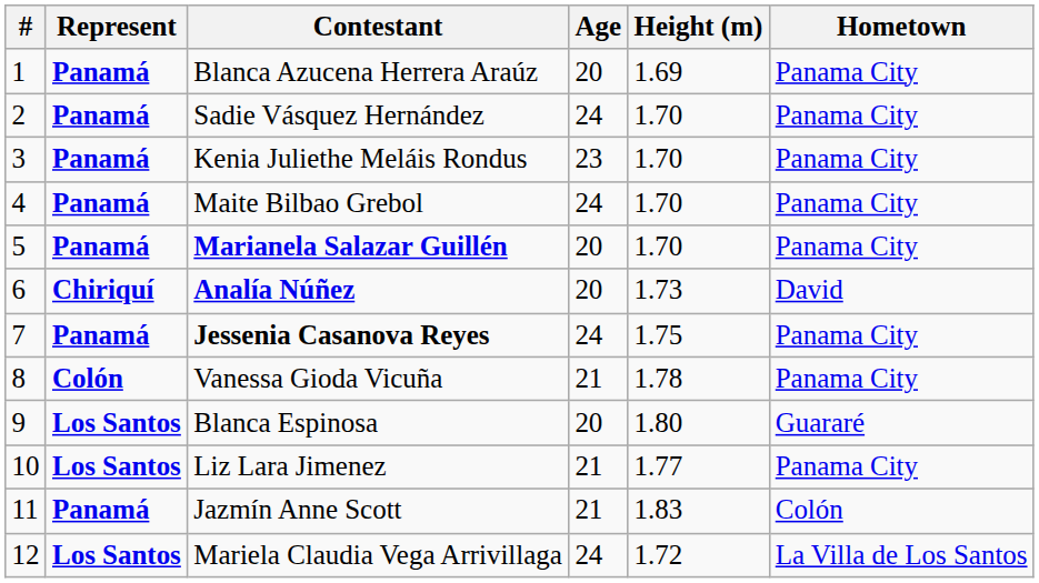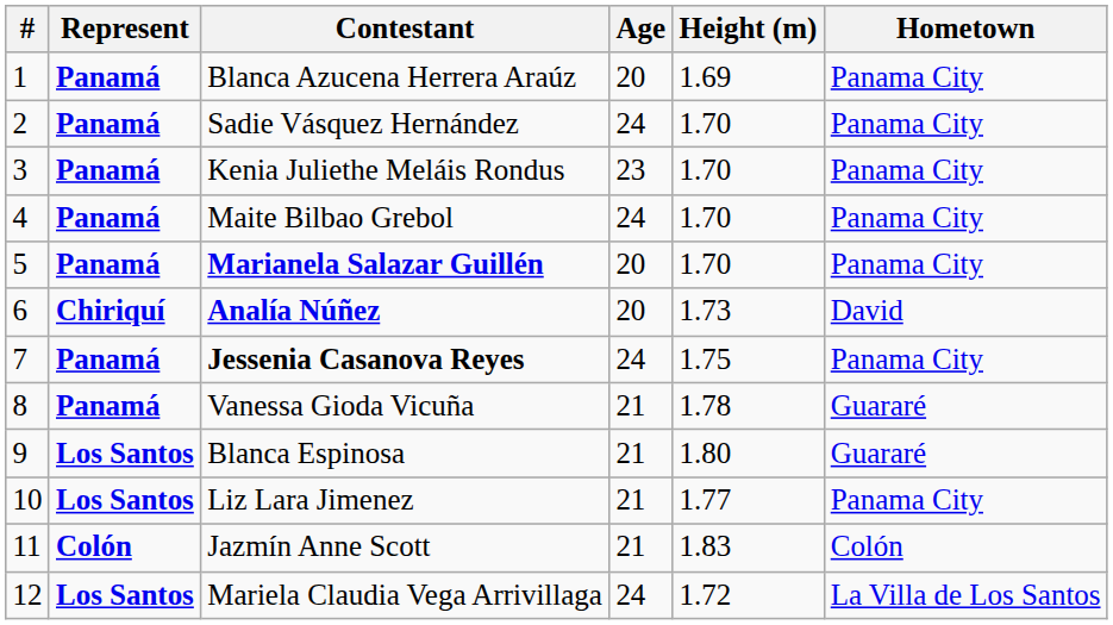 <table class="sortable wikitable">
 <tr>
 <th>#</th>
 <th>Represent</th>
 <th>Contestant</th>
 <th>Age</th>
 <th>Height (m)</th>
 <th>Hometown</th>
 </tr>
 <tr>
 <td>1</td>
 <td><strong><a href='#'>Panamá</a></strong></td>
 <td>Blanca Azucena Herrera Araúz</td>
 <td>20</td>
 <td>1.69</td>
 <td><a href='#'>Panama City</a></td>
 </tr>
 <tr>
 <td>2</td>
 <td><strong><a href='#'>Panamá</a></strong></td>
 <td>Sadie Vásquez Hernández</td>
 <td>24</td>
 <td>1.70</td>
 <td><a href='#'>Panama City</a></td>
 </tr>
 <tr>
 <td>3</td>
 <td><strong><a href='#'>Panamá</a></strong></td>
 <td>Kenia Juliethe Meláis Rondus</td>
 <td>23</td>
 <td>1.70</td>
 <td><a href='#'>Panama City</a></td>
 </tr>
 <tr>
 <td>4</td>
 <td><strong><a href='#'>Panamá</a></strong></td>
 <td>Maite Bilbao Grebol</td>
 <td>24</td>
 <td>1.70</td>
 <td><a href='#'>Panama City</a></td>
 </tr>
 <tr>
 <td>5</td>
 <td><strong><a href='#'>Panamá</a></strong></td>
 <td><strong><a href='#'>Marianela Salazar Guillén</a></strong></td>
 <td>20</td>
 <td>1.70</td>
 <td><a href='#'>Panama City</a></td>
 </tr>
 <tr>
 <td>6</td>
 <td><strong><a href='#'>Chiriquí</a></strong></td>
 <td><strong><a href='#'>Analía Núñez</a></strong></td>
 <td>20</td>
 <td>1.73</td>
 <td><a href='#'>David</a></td>
 </tr>
 <tr>
 <td>7</td>
 <td><strong><a href='#'>Panamá</a></strong></td>
 <td><strong>Jessenia Casanova Reyes</strong></td>
 <td>24</td>
 <td>1.75</td>
 <td><a href='#'>Panama City</a></td>
 </tr>
 <tr>
 <td>8</td>
-<td><strong><a href='#'>Colón</a></strong></td>
+<td><strong><a href='#'>Panamá</a></strong></td>
 <td>Vanessa Gioda Vicuña</td>
 <td>21</td>
 <td>1.78</td>
-<td><a href='#'>Panama City</a></td>
+<td><a href='#'>Guararé</a></td>
 </tr>
 <tr>
 <td>9</td>
 <td><strong><a href='#'>Los Santos</a></strong></td>
 <td>Blanca Espinosa</td>
-<td>20</td>
+<td>21</td>
 <td>1.80</td>
 <td><a href='#'>Guararé</a></td>
 </tr>
 <tr>
 <td>10</td>
 <td><strong><a href='#'>Los Santos</a></strong></td>
 <td>Liz Lara Jimenez</td>
 <td>21</td>
 <td>1.77</td>
 <td><a href='#'>Panama City</a></td>
 </tr>
 <tr>
 <td>11</td>
-<td><strong><a href='#'>Panamá</a></strong></td>
+<td><strong><a href='#'>Colón</a></strong></td>
 <td>Jazmín Anne Scott</td>
 <td>21</td>
 <td>1.83</td>
 <td><a href='#'>Colón</a></td>
 </tr>
 <tr>
 <td>12</td>
 <td><strong><a href='#'>Los Santos</a></strong></td>
 <td>Mariela Claudia Vega Arrivillaga</td>
 <td>24</td>
 <td>1.72</td>
 <td><a href='#'>La Villa de Los Santos</a></td>
 </tr>
 </table>
